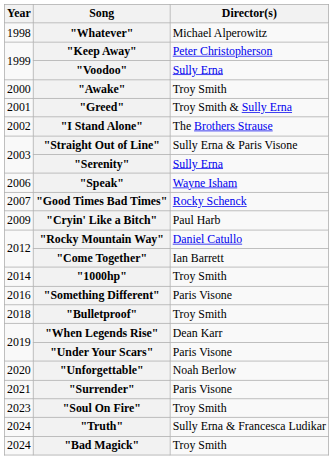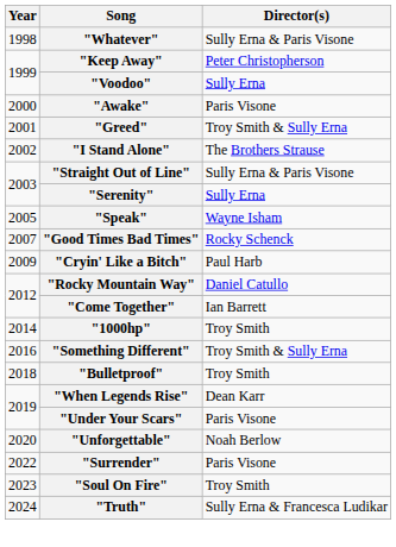 <table class="wikitable plainrowheaders">
 <tr>
 <th scope="col">Year</th>
 <th scope="col">Song</th>
 <th scope="col">Director(s)</th>
 </tr>
 <tr>
 <td>1998</td>
 <th scope="row">"Whatever"</th>
-<td>Michael Alperowitz</td>
+<td>Sully Erna & Paris Visone</td>
 </tr>
 <tr>
 <td align="center" rowspan="2">1999</td>
 <th scope="row">"Keep Away"</th>
 <td><a href='#'>Peter Christopherson</a></td>
 </tr>
 <tr>
 <th scope="row">"Voodoo"</th>
 <td><a href='#'>Sully Erna</a></td>
 </tr>
 <tr>
 <td align="center">2000</td>
 <th scope="row">"Awake"</th>
-<td>Troy Smith</td>
+<td>Paris Visone</td>
 </tr>
 <tr>
 <td align="center">2001</td>
 <th scope="row">"Greed"</th>
 <td>Troy Smith & <a href='#'>Sully Erna</a></td>
 </tr>
 <tr>
 <td align="center">2002</td>
 <th scope="row">"I Stand Alone"</th>
 <td>The <a href='#'>Brothers Strause</a></td>
 </tr>
 <tr>
 <td align="center" rowspan="2">2003</td>
 <th scope="row">"Straight Out of Line"</th>
 <td>Sully Erna & Paris Visone</td>
 </tr>
 <tr>
 <th scope="row">"Serenity"</th>
 <td><a href='#'>Sully Erna</a></td>
 </tr>
 <tr>
-<td align="center">2006</td>
+<td align="center">2005</td>
 <th scope="row">"Speak"</th>
 <td><a href='#'>Wayne Isham</a></td>
 </tr>
 <tr>
 <td align="center">2007</td>
 <th scope="row">"Good Times Bad Times"</th>
 <td><a href='#'>Rocky Schenck</a></td>
 </tr>
 <tr>
 <td align="center">2009</td>
 <th scope="row">"Cryin' Like a Bitch"</th>
 <td>Paul Harb</td>
 </tr>
 <tr>
 <td align="center" rowspan="2">2012</td>
 <th scope="row">"Rocky Mountain Way"</th>
 <td><a href='#'>Daniel Catullo</a></td>
 </tr>
 <tr>
 <th scope="row">"Come Together"</th>
 <td>Ian Barrett</td>
 </tr>
 <tr>
 <td align="center">2014</td>
 <th scope="row">"1000hp"</th>
 <td>Troy Smith</td>
 </tr>
 <tr>
 <td align="center">2016</td>
 <th scope="row">"Something Different"</th>
-<td>Paris Visone</td>
+<td>Troy Smith & <a href='#'>Sully Erna</a></td>
 </tr>
 <tr>
 <td align="center">2018</td>
 <th scope="row">"Bulletproof"</th>
 <td>Troy Smith</td>
 </tr>
 <tr>
 <td align="center" rowspan="2">2019</td>
 <th scope="row">"When Legends Rise"</th>
 <td>Dean Karr</td>
 </tr>
 <tr>
 <th scope="row">"Under Your Scars"</th>
 <td>Paris Visone</td>
 </tr>
 <tr>
 <td align="center">2020</td>
 <th scope="row">"Unforgettable"</th>
 <td>Noah Berlow</td>
 </tr>
 <tr>
-<td align="center">2021</td>
+<td align="center">2022</td>
 <th scope="row">"Surrender"</th>
 <td>Paris Visone</td>
 </tr>
 <tr>
 <td align="center">2023</td>
 <th scope="row">"Soul On Fire"</th>
 <td>Troy Smith</td>
 </tr>
 <tr>
 <td align="center">2024</td>
 <th scope="row">"Truth"</th>
 <td>Sully Erna & Francesca Ludikar</td>
 </tr>
-<tr>
-<td align="center">2024</td>
-<th scope="row">"Bad Magick"</th>
-<td>Troy Smith</td>
-</tr>
 </table>
